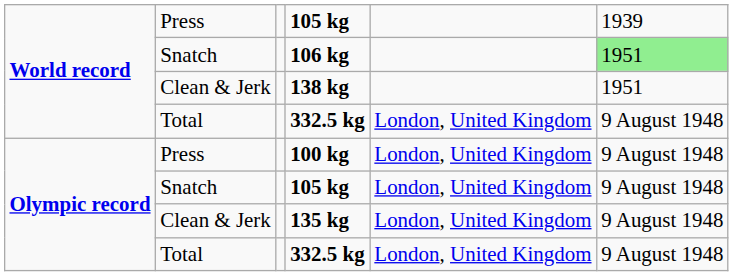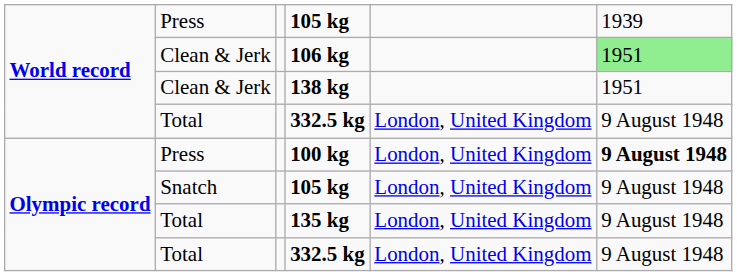 <table class="wikitable">
 <tr>
 <td rowspan=4><strong><a href='#'>World record</a></strong></td>
 <td>Press</td>
 <td></td>
 <td><strong>105 kg</strong></td>
 <td></td>
 <td>1939</td>
 </tr>
 <tr>
-<td>Snatch</td>
+<td>Clean & Jerk</td>
 <td></td>
 <td><strong>106 kg</strong></td>
 <td></td>
 <td style="background: lightgreen;">1951</td>
 </tr>
 <tr>
 <td>Clean & Jerk</td>
 <td></td>
 <td><strong>138 kg</strong></td>
 <td></td>
 <td>1951</td>
 </tr>
 <tr>
 <td>Total</td>
 <td></td>
 <td><strong>332.5 kg</strong></td>
 <td><a href='#'>London</a>, <a href='#'>United Kingdom</a></td>
 <td>9 August 1948</td>
 </tr>
 <tr>
 <td rowspan=4><strong><a href='#'>Olympic record</a></strong></td>
 <td>Press</td>
 <td></td>
 <td><strong>100 kg</strong></td>
 <td><a href='#'>London</a>, <a href='#'>United Kingdom</a></td>
-<td>9 August 1948</td>
+<td><strong>9 August 1948</strong></td>
 </tr>
 <tr>
 <td>Snatch</td>
 <td></td>
 <td><strong>105 kg</strong></td>
 <td><a href='#'>London</a>, <a href='#'>United Kingdom</a></td>
 <td>9 August 1948</td>
 </tr>
 <tr>
-<td>Clean & Jerk</td>
+<td>Total</td>
 <td></td>
 <td><strong>135 kg</strong></td>
 <td><a href='#'>London</a>, <a href='#'>United Kingdom</a></td>
 <td>9 August 1948</td>
 </tr>
 <tr>
 <td>Total</td>
 <td></td>
 <td><strong>332.5 kg</strong></td>
 <td><a href='#'>London</a>, <a href='#'>United Kingdom</a></td>
 <td>9 August 1948</td>
 </tr>
 </table>
